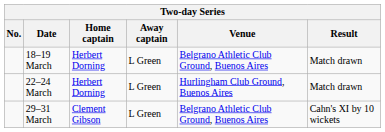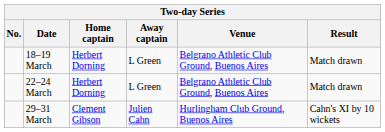 <table class="wikitable">
 <tr>
 <th colspan="9">Two-day Series</th>
 </tr>
 <tr>
 <th>No.</th>
 <th>Date</th>
 <th>Home captain</th>
 <th>Away captain</th>
 <th>Venue</th>
 <th>Result</th>
 </tr>
 <tr>
 <td></td>
 <td>18–19 March</td>
 <td><a href='#'>Herbert Dorning</a></td>
 <td>L Green</td>
 <td><a href='#'>Belgrano Athletic Club Ground</a>, <a href='#'>Buenos Aires</a></td>
 <td>Match drawn</td>
 </tr>
 <tr>
 <td></td>
 <td>22–24 March</td>
 <td><a href='#'>Herbert Dorning</a></td>
 <td>L Green</td>
-<td><a href='#'>Hurlingham Club Ground</a>, <a href='#'>Buenos Aires</a></td>
+<td><a href='#'>Belgrano Athletic Club Ground</a>, <a href='#'>Buenos Aires</a></td>
 <td>Match drawn</td>
 </tr>
 <tr>
 <td></td>
 <td>29–31 March</td>
 <td><a href='#'>Clement Gibson</a></td>
-<td>L Green</td>
-<td><a href='#'>Belgrano Athletic Club Ground</a>, <a href='#'>Buenos Aires</a></td>
+<td><a href='#'>Julien Cahn</a></td>
+<td><a href='#'>Hurlingham Club Ground</a>, <a href='#'>Buenos Aires</a></td>
 <td>Cahn's XI by 10 wickets</td>
 </tr>
 </table>
